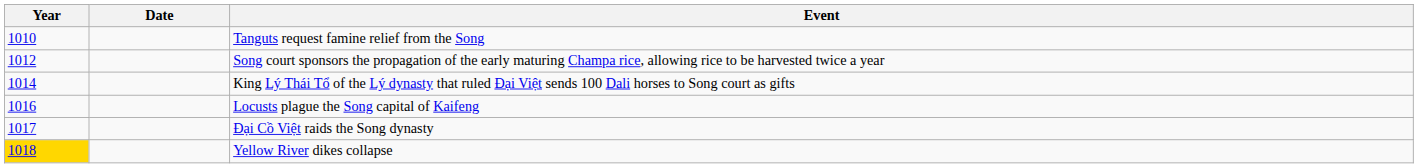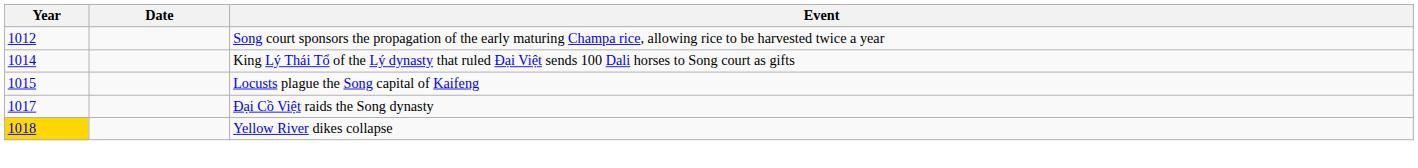 <table class="wikitable" width="100%">
 <tr>
 <th style="width:6%">Year</th>
 <th style="width:10%">Date</th>
 <th>Event</th>
-</tr>
-<tr>
-<td><a href='#'>1010</a></td>
-<td></td>
-<td><a href='#'>Tanguts</a> request famine relief from the <a href='#'>Song</a></td>
 </tr>
 <tr>
 <td><a href='#'>1012</a></td>
 <td></td>
 <td><a href='#'>Song</a> court sponsors the propagation of the early maturing <a href='#'>Champa rice</a>, allowing rice to be harvested twice a year</td>
 </tr>
 <tr>
 <td><a href='#'>1014</a></td>
 <td></td>
 <td>King <a href='#'>Lý Thái Tổ</a> of the <a href='#'>Lý dynasty</a> that ruled <a href='#'>Đại Việt</a> sends 100 <a href='#'>Dali</a> horses to Song court as gifts</td>
 </tr>
 <tr \>
-<td><a href='#'>1016</a></td>
+<td><a href='#'>1015</a></td>
 <td></td>
 <td><a href='#'>Locusts</a> plague the <a href='#'>Song</a> capital of <a href='#'>Kaifeng</a></td>
 </tr>
 <tr>
 <td><a href='#'>1017</a></td>
 <td></td>
 <td><a href='#'>Đại Cồ Việt</a> raids the Song dynasty</td>
 </tr>
 <tr>
 <td style="background: gold;"><a href='#'>1018</a></td>
 <td></td>
 <td><a href='#'>Yellow River</a> dikes collapse</td>
 </tr>
 </table>
